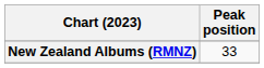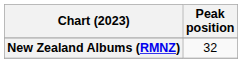 <table class="wikitable sortable plainrowheaders" style="text-align:center">
 <tr>
 <th scope="col">Chart (2023)</th>
 <th scope="col">Peak<br>position</th>
 </tr>
 <tr>
 </tr>
 <tr>
 <th scope="row">New Zealand Albums (<a href='#'>RMNZ</a>)</th>
-<td>33</td>
+<td>32</td>
 </tr>
 <tr>
 </tr>
 <tr>
 </tr>
 </table>
